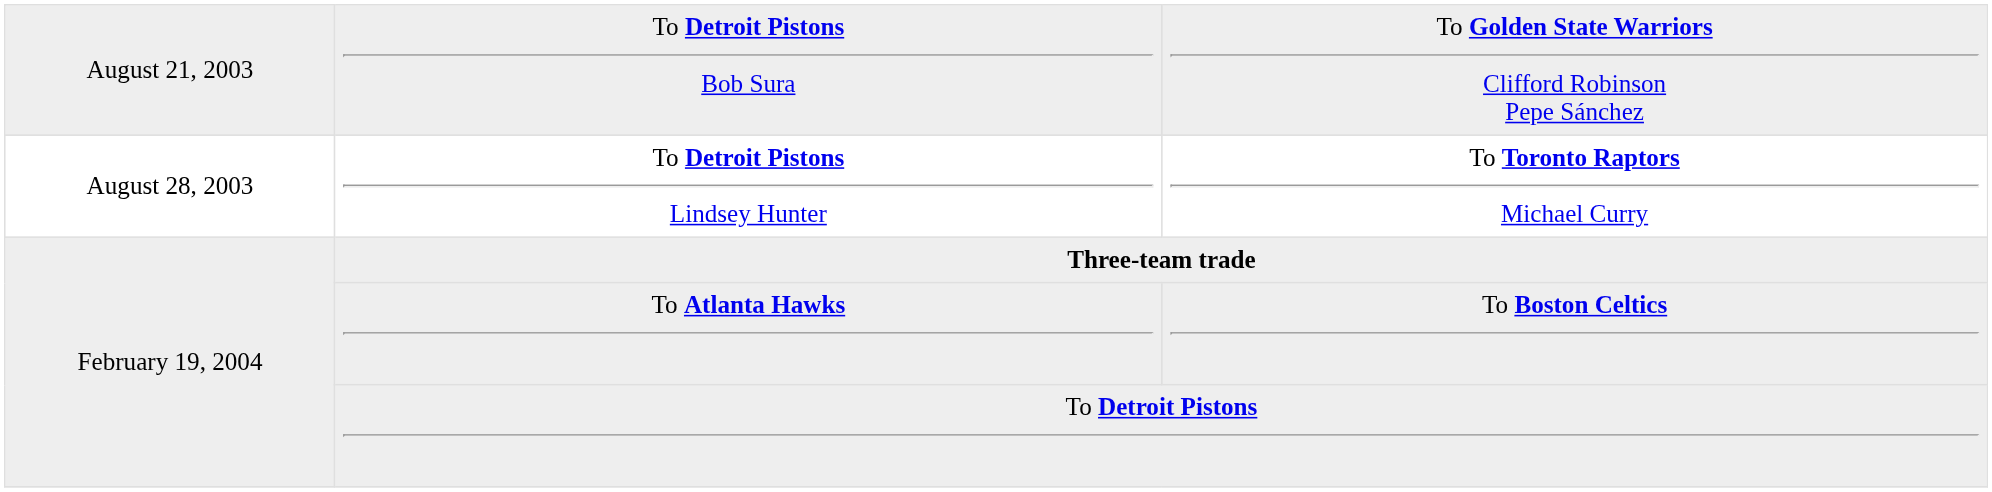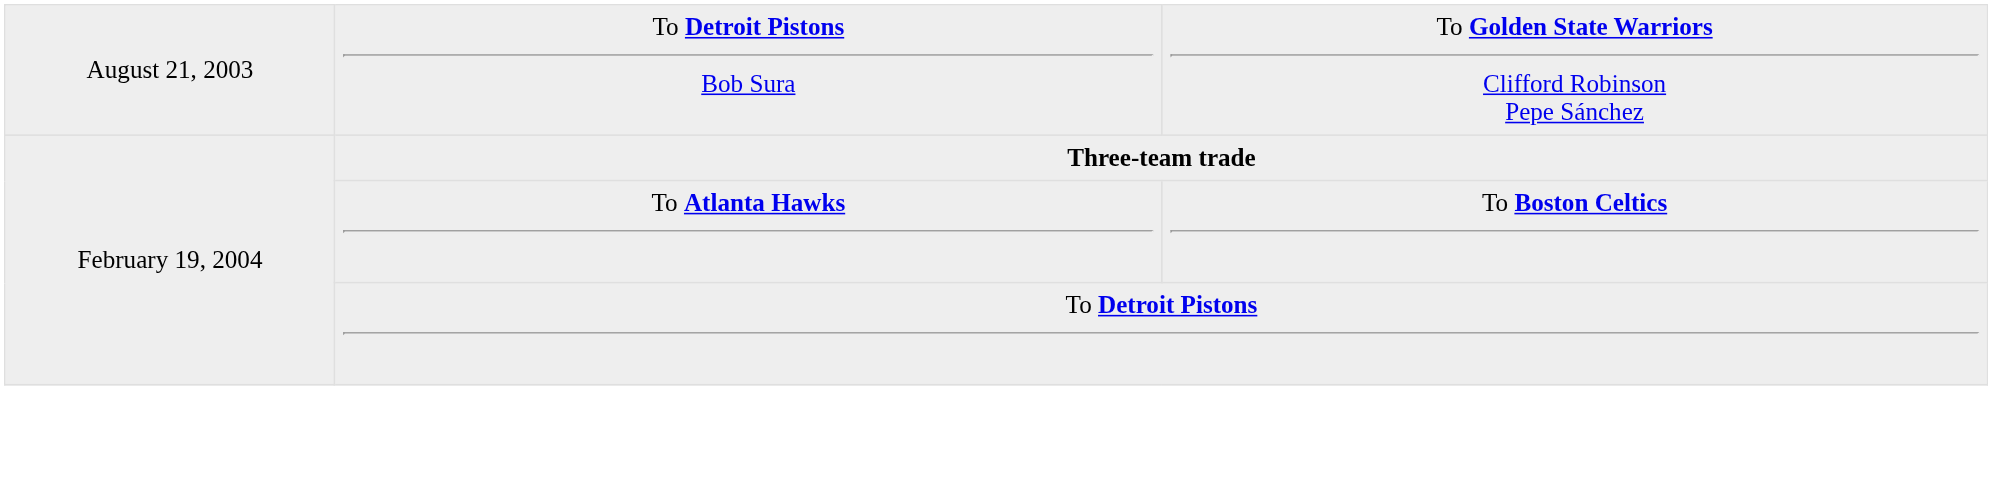 <table border=1 style="border-collapse:collapse; text-align: center; width: 100%" bordercolor="#DFDFDF"  cellpadding="5">
 <tr style="background:#eee;">
 <td style="width:12%">August 21, 2003</td>
 <td style="width:44; vertical-align:top;">To <strong><a href='#'>Detroit Pistons</a></strong><hr><a href='#'>Bob Sura</a></td>
 <td style="width:44; vertical-align:top;">To <strong><a href='#'>Golden State Warriors</a></strong><hr><a href='#'>Clifford Robinson</a><br><a href='#'>Pepe Sánchez</a></td>
-</tr>
-<tr>
-<td style="width:12%">August 28, 2003</td>
-<td style="width:44; vertical-align:top;">To <strong><a href='#'>Detroit Pistons</a></strong><hr><a href='#'>Lindsey Hunter</a></td>
-<td style="width:44; vertical-align:top;">To <strong><a href='#'>Toronto Raptors</a></strong><hr><a href='#'>Michael Curry</a></td>
 </tr>
 <tr style="background:#eee;">
 <td style="width:12%" rowspan="3">February 19, 2004</td>
 <td style="width:30%" valign="top" colspan="2"><strong>Three-team trade</strong></td>
 </tr>
 <tr bgcolor="#eee">
 <td style="width:30%" valign="top">To <strong><a href='#'>Atlanta Hawks</a></strong><hr><br></td>
 <td style="width:30%" valign="top">To <strong><a href='#'>Boston Celtics</a></strong><hr><br></td>
 </tr>
 <tr bgcolor="#eee">
 <td style="width:30%" valign="top" colspan="2">To <strong><a href='#'>Detroit Pistons</a></strong><hr><br></td>
 </tr>
 </table>
